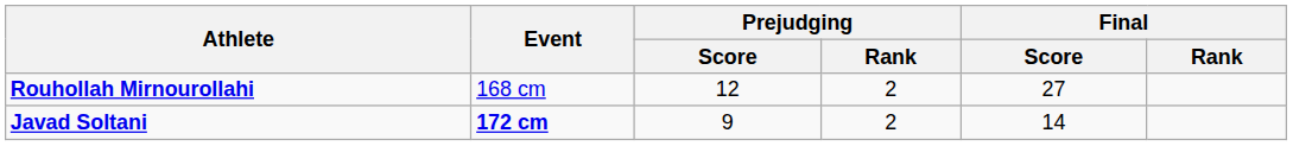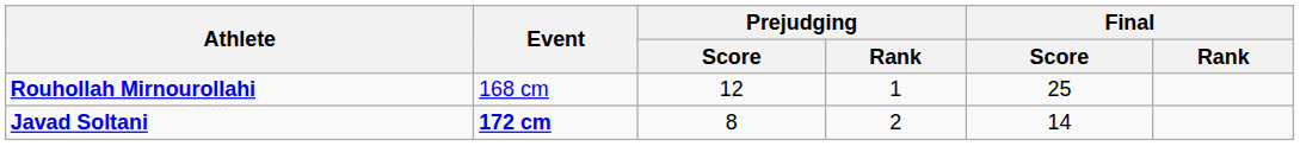 <table class="wikitable" width="55%" style="text-align:center; font-size:90%">
 <tr>
 <th rowspan="2" width="20%">Athlete</th>
 <th rowspan="2" width="7%">Event</th>
 <th colspan="2" width="14%">Prejudging</th>
 <th colspan="2" width="14%">Final</th>
 </tr>
 <tr>
 <th width="8%">Score</th>
 <th>Rank</th>
 <th width="8%">Score</th>
 <th>Rank</th>
 </tr>
 <tr>
 <td align=left><strong><a href='#'>Rouhollah Mirnourollahi</a></strong></td>
 <td align=left><a href='#'>168 cm</a></td>
 <td>12</td>
-<td>2 <strong></strong></td>
-<td>27</td>
+<td>1 <strong></strong></td>
+<td>25</td>
 <td></td>
 </tr>
 <tr>
 <td align=left><strong><a href='#'>Javad Soltani</a></strong></td>
 <td align=left><strong><a href='#'>172 cm</a></strong></td>
-<td>9</td>
+<td>8</td>
 <td>2 <strong></strong></td>
 <td>14</td>
 <td></td>
 </tr>
 </table>
